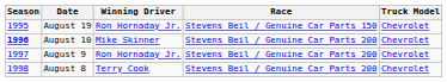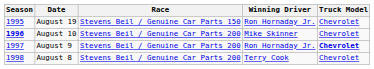 <table class="wikitable" style="font-size: 95%;">
 <tr>
 <th>Season</th>
 <th>Date</th>
+<th>Race</th>
 <th>Winning Driver</th>
-<th>Race</th>
 <th>Truck Model</th>
 </tr>
 <tr>
 <td><a href='#'>1995</a></td>
 <td>August 19</td>
+<td><a href='#'>Stevens Beil / Genuine Car Parts 150</a></td>
 <td><a href='#'>Ron Hornaday Jr.</a></td>
-<td><a href='#'>Stevens Beil / Genuine Car Parts 150</a></td>
 <td><a href='#'>Chevrolet</a></td>
 </tr>
 <tr>
 <td><strong><a href='#'>1996</a></strong></td>
 <td>August 10</td>
+<td><a href='#'>Stevens Beil / Genuine Car Parts 200</a></td>
 <td><a href='#'>Mike Skinner</a></td>
-<td><a href='#'>Stevens Beil / Genuine Car Parts 200</a></td>
 <td><a href='#'>Chevrolet</a></td>
 </tr>
 <tr>
 <td><a href='#'>1997</a></td>
 <td>August 9</td>
+<td><a href='#'>Stevens Beil / Genuine Car Parts 200</a></td>
 <td><a href='#'>Ron Hornaday Jr.</a></td>
-<td><a href='#'>Stevens Beil / Genuine Car Parts 200</a></td>
-<td><a href='#'>Chevrolet</a></td>
+<td><strong><a href='#'>Chevrolet</a></strong></td>
 </tr>
 <tr>
 <td><a href='#'>1998</a></td>
 <td>August 8</td>
+<td><a href='#'>Stevens Beil / Genuine Car Parts 200</a></td>
 <td><a href='#'>Terry Cook</a></td>
-<td><a href='#'>Stevens Beil / Genuine Car Parts 200</a></td>
 <td><a href='#'>Chevrolet</a></td>
 </tr>
 </table>
